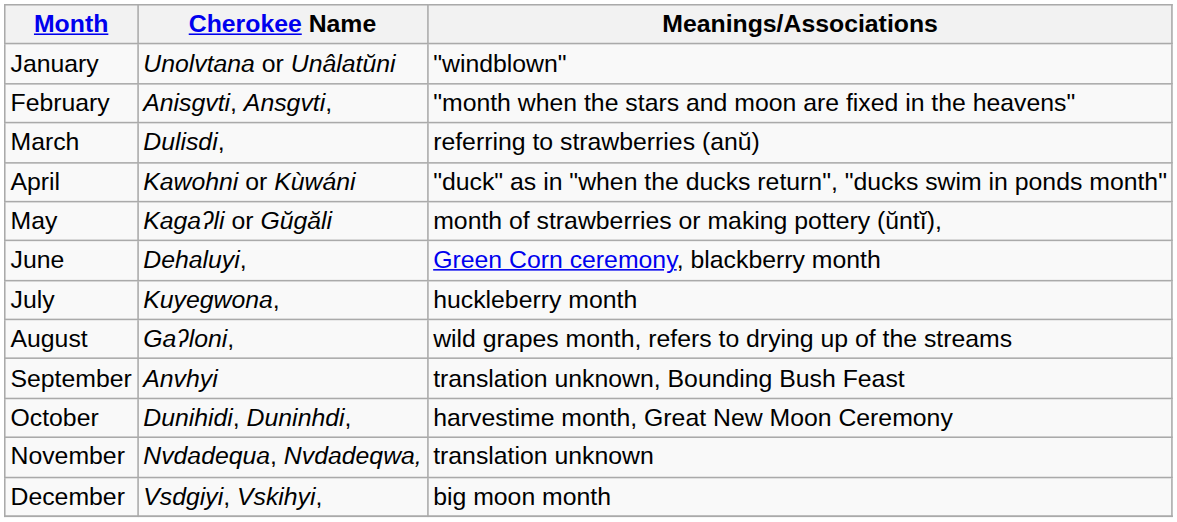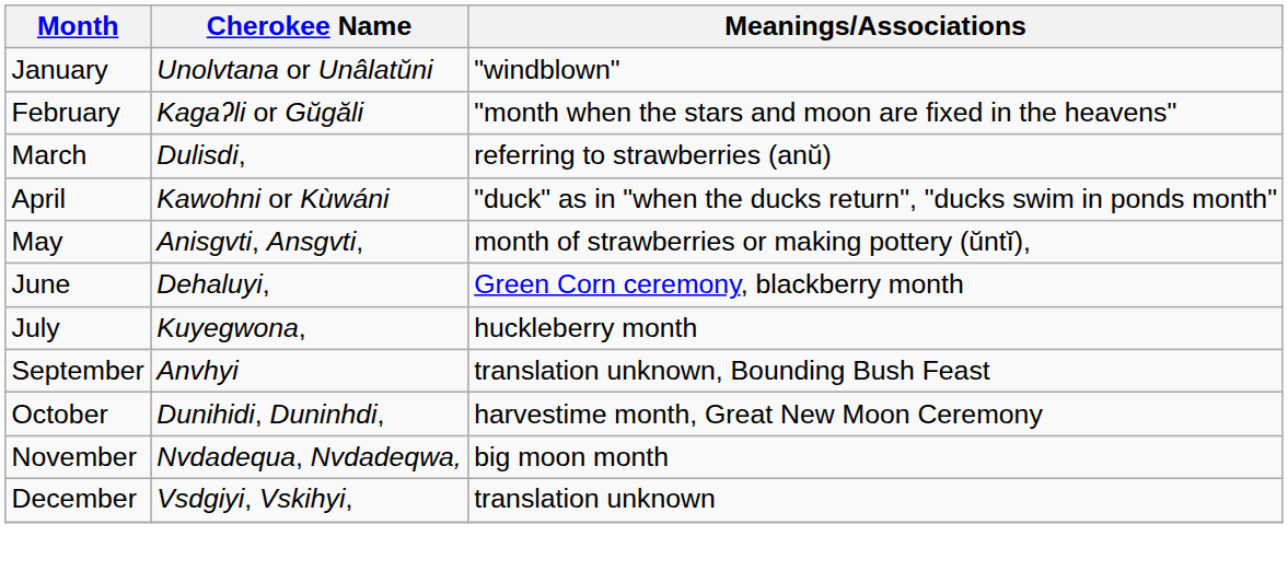 <table class="wikitable sortable">
 <tr>
 <th><a href='#'>Month</a></th>
 <th><a href='#'>Cherokee</a> Name</th>
 <th>Meanings/Associations</th>
 </tr>
 <tr>
 <td>January</td>
 <td><em>Unolvtana</em> or <em>Unâlatŭni</em></td>
 <td>"windblown"</td>
 </tr>
 <tr>
 <td>February</td>
-<td><em>Anisgvti</em>, <em>Ansgvti</em>,</td>
+<td><em>Kagaʔli</em> or <em>Gŭgăli</em></td>
 <td>"month when the stars and moon are fixed in the heavens"</td>
 </tr>
 <tr>
 <td>March</td>
 <td><em>Dulisdi</em>,</td>
 <td>referring to strawberries (anŭ)</td>
 </tr>
 <tr>
 <td>April</td>
 <td><em>Kawohni</em> or <em>Kùwáni</em></td>
 <td>"duck" as in "when the ducks return", "ducks swim in ponds month"</td>
 </tr>
 <tr>
 <td>May</td>
-<td><em>Kagaʔli</em> or <em>Gŭgăli</em></td>
+<td><em>Anisgvti</em>, <em>Ansgvti</em>,</td>
 <td>month of strawberries or making pottery (ŭntĭ),</td>
 </tr>
 <tr>
 <td>June</td>
 <td><em>Dehaluyi</em>,</td>
 <td><a href='#'>Green Corn ceremony</a>, blackberry month</td>
 </tr>
 <tr>
 <td>July</td>
 <td><em>Kuyegwona</em>,</td>
 <td>huckleberry month</td>
-</tr>
-<tr>
-<td>August</td>
-<td><em>Gaʔloni</em>,</td>
-<td>wild grapes month, refers to drying up of the streams</td>
 </tr>
 <tr>
 <td>September</td>
 <td><em>Anvhyi</em></td>
 <td>translation unknown, Bounding Bush Feast</td>
 </tr>
 <tr>
 <td>October</td>
 <td><em>Dunihidi</em>, <em>Duninhdi</em>,</td>
 <td>harvestime month, Great New Moon Ceremony</td>
 </tr>
 <tr>
 <td>November</td>
 <td><em>Nvdadequa</em>, <em>Nvdadeqwa,</em></td>
-<td>translation unknown</td>
+<td>big moon month </td>
 </tr>
 <tr>
 <td>December</td>
 <td><em>Vsdgiyi</em>, <em>Vskihyi</em>,</td>
-<td>big moon month </td>
+<td>translation unknown</td>
 </tr>
 <tr>
 </tr>
 </table>
